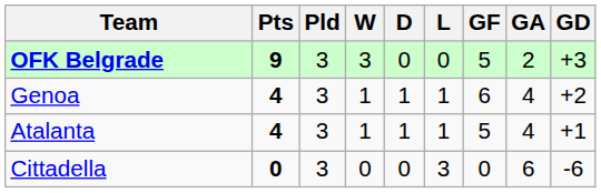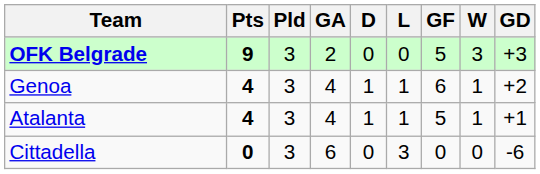 <table class=wikitable style="text-align:center">
 <tr>
 <th width=165>Team</th>
 <th width=20>Pts</th>
 <th width=20>Pld</th>
-<th width=20>W</th>
+<th width=20>GA</th>
 <th width=20>D</th>
 <th width=20>L</th>
 <th width=20>GF</th>
-<th width=20>GA</th>
+<th width=20>W</th>
 <th width=20>GD</th>
 </tr>
 <tr style="background:#ccffcc">
 <td style="text-align:left"><strong> <a href='#'>OFK Belgrade</a></strong></td>
 <td><strong>9</strong></td>
 <td>3</td>
-<td>3</td>
+<td>2</td>
 <td>0</td>
 <td>0</td>
 <td>5</td>
-<td>2</td>
+<td>3</td>
 <td>+3</td>
 </tr>
 <tr>
 <td style="text-align:left"> <a href='#'>Genoa</a></td>
 <td><strong>4</strong></td>
 <td>3</td>
-<td>1</td>
+<td>4</td>
 <td>1</td>
 <td>1</td>
 <td>6</td>
-<td>4</td>
+<td>1</td>
 <td>+2</td>
 </tr>
 <tr>
 <td style="text-align:left"> <a href='#'>Atalanta</a></td>
 <td><strong>4</strong></td>
 <td>3</td>
-<td>1</td>
+<td>4</td>
 <td>1</td>
 <td>1</td>
 <td>5</td>
-<td>4</td>
+<td>1</td>
 <td>+1</td>
 </tr>
 <tr>
 <td style="text-align:left"> <a href='#'>Cittadella</a></td>
 <td><strong>0</strong></td>
 <td>3</td>
-<td>0</td>
+<td>6</td>
 <td>0</td>
 <td>3</td>
 <td>0</td>
-<td>6</td>
+<td>0</td>
 <td>-6</td>
 </tr>
 </table>
